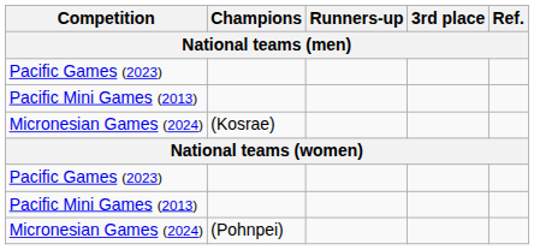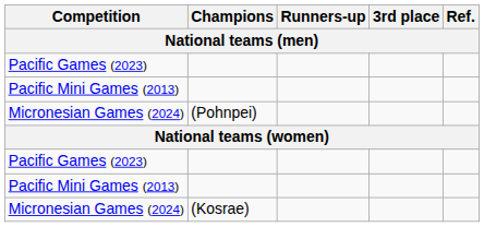 <table class="wikitable">
 <tr>
 <th>Competition</th>
 <th>Champions</th>
 <th>Runners-up</th>
 <th>3rd place</th>
 <th>Ref.</th>
 </tr>
 <tr>
 <th colspan=5>National teams (men)</th>
 </tr>
 <tr>
 <td><a href='#'>Pacific Games</a> <small>(<a href='#'>2023</a>)</small></td>
 <td></td>
 <td></td>
 <td></td>
 <td align=center></td>
 </tr>
 <tr>
 <td><a href='#'>Pacific Mini Games</a> <small>(<a href='#'>2013</a>)</small></td>
 <td></td>
 <td></td>
 <td></td>
 <td align=center></td>
 </tr>
 <tr>
 <td><a href='#'>Micronesian Games</a> <small>(<a href='#'>2024</a>)</small></td>
-<td> (Kosrae)</td>
+<td> (Pohnpei)</td>
 <td></td>
 <td></td>
 <td align=center></td>
 </tr>
 <tr>
 <th colspan=5>National teams (women)</th>
 </tr>
 <tr>
 <td><a href='#'>Pacific Games</a> <small>(<a href='#'>2023</a>)</small></td>
 <td></td>
 <td></td>
 <td></td>
 <td align=center></td>
 </tr>
 <tr>
 <td><a href='#'>Pacific Mini Games</a> <small>(<a href='#'>2013</a>)</small></td>
 <td></td>
 <td></td>
 <td></td>
 <td align=center></td>
 </tr>
 <tr>
 <td><a href='#'>Micronesian Games</a> <small>(<a href='#'>2024</a>)</small></td>
-<td> (Pohnpei)</td>
+<td> (Kosrae)</td>
 <td></td>
 <td></td>
 <td align=center></td>
 </tr>
 </table>
